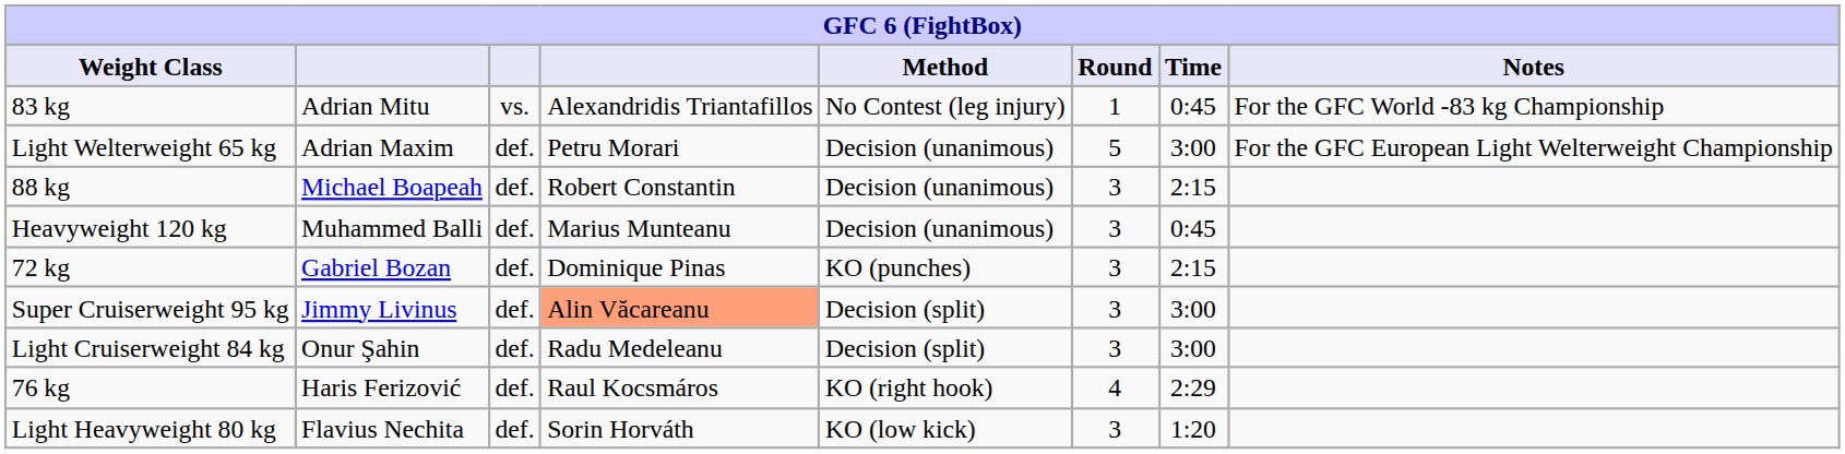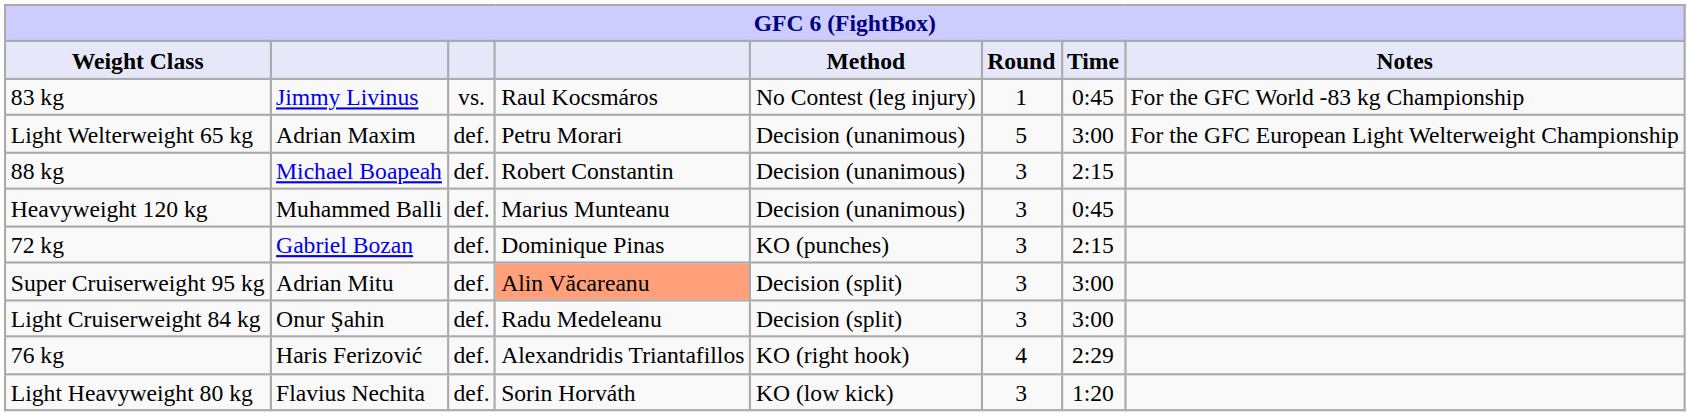 <table class="wikitable" style="font-size: 70%;">
 <tr>
 <th colspan="8" style="background-color: #ccf; color: #000080; text-align: center;"><strong>GFC 6 (FightBox)</strong></th>
 </tr>
 <tr>
 <th colspan="1" style="background-color: #E6E8FA; color: #000000; text-align: center;">Weight Class</th>
 <th colspan="1" style="background-color: #E6E8FA; color: #000000; text-align: center;"></th>
 <th colspan="1" style="background-color: #E6E8FA; color: #000000; text-align: center;"></th>
 <th colspan="1" style="background-color: #E6E8FA; color: #000000; text-align: center;"></th>
 <th colspan="1" style="background-color: #E6E8FA; color: #000000; text-align: center;">Method</th>
 <th colspan="1" style="background-color: #E6E8FA; color: #000000; text-align: center;">Round</th>
 <th colspan="1" style="background-color: #E6E8FA; color: #000000; text-align: center;">Time</th>
 <th colspan="1" style="background-color: #E6E8FA; color: #000000; text-align: center;">Notes</th>
 </tr>
 <tr>
 <td>83 kg</td>
-<td> Adrian Mitu</td>
+<td> <a href='#'>Jimmy Livinus</a></td>
 <td align=center>vs.</td>
-<td> Alexandridis Triantafillos</td>
+<td> Raul Kocsmáros</td>
 <td>No Contest (leg injury)</td>
 <td align=center>1</td>
 <td align=center>0:45</td>
 <td>For the GFC World -83 kg Championship</td>
 </tr>
 <tr>
 <td>Light Welterweight 65 kg</td>
 <td> Adrian Maxim</td>
 <td align=center>def.</td>
 <td> Petru Morari</td>
 <td>Decision (unanimous)</td>
 <td align=center>5</td>
 <td align=center>3:00</td>
 <td>For the GFC European Light Welterweight Championship</td>
 </tr>
 <tr>
 <td>88 kg</td>
 <td> <a href='#'>Michael Boapeah</a></td>
 <td align=center>def.</td>
 <td> Robert Constantin</td>
 <td>Decision (unanimous)</td>
 <td align=center>3</td>
 <td align=center>2:15</td>
 <td></td>
 </tr>
 <tr>
 <td>Heavyweight 120 kg</td>
 <td> Muhammed Balli</td>
 <td align=center>def.</td>
 <td> Marius Munteanu</td>
 <td>Decision (unanimous)</td>
 <td align=center>3</td>
 <td align=center>0:45</td>
 <td></td>
 </tr>
 <tr>
 <td>72 kg</td>
 <td> <a href='#'>Gabriel Bozan</a></td>
 <td align=center>def.</td>
 <td> Dominique Pinas</td>
 <td>KO (punches)</td>
 <td align=center>3</td>
 <td align=center>2:15</td>
 <td></td>
 </tr>
 <tr>
 <td>Super Cruiserweight 95 kg</td>
-<td> <a href='#'>Jimmy Livinus</a></td>
+<td> Adrian Mitu</td>
 <td align=center>def.</td>
 <td style="background: lightsalmon;"> Alin Văcareanu</td>
 <td>Decision (split)</td>
 <td align=center>3</td>
 <td align=center>3:00</td>
 </tr>
 <tr>
 <td>Light Cruiserweight 84 kg</td>
 <td> Onur Şahin</td>
 <td align=center>def.</td>
 <td> Radu Medeleanu</td>
 <td>Decision (split)</td>
 <td align=center>3</td>
 <td align=center>3:00</td>
 <td></td>
 </tr>
 <tr>
 <td>76 kg</td>
 <td> Haris Ferizović</td>
 <td align=center>def.</td>
-<td> Raul Kocsmáros</td>
+<td> Alexandridis Triantafillos</td>
 <td>KO (right hook)</td>
 <td align=center>4</td>
 <td align=center>2:29</td>
 <td></td>
 </tr>
 <tr>
 <td>Light Heavyweight 80 kg</td>
 <td> Flavius Nechita</td>
 <td align=center>def.</td>
 <td> Sorin Horváth</td>
 <td>KO (low kick)</td>
 <td align=center>3</td>
 <td align=center>1:20</td>
 <td></td>
 </tr>
 </table>
